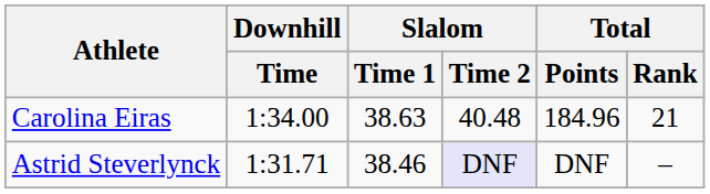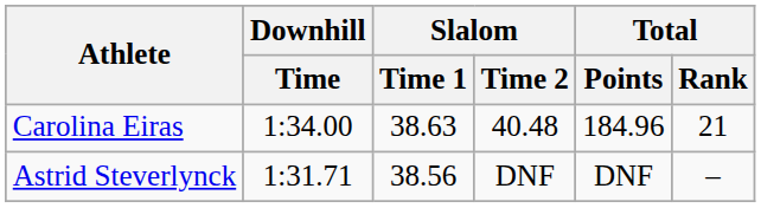 <table class="wikitable" style="font-size:90%">
 <tr>
 <th rowspan="2">Athlete</th>
 <th>Downhill</th>
 <th colspan="2">Slalom</th>
 <th colspan="2">Total</th>
 </tr>
 <tr>
 <th>Time</th>
 <th>Time 1</th>
 <th>Time 2</th>
 <th>Points</th>
 <th>Rank</th>
 </tr>
 <tr>
 <td><a href='#'>Carolina Eiras</a></td>
 <td align="center">1:34.00</td>
 <td align="center">38.63</td>
 <td align="center">40.48</td>
 <td align="center">184.96</td>
 <td align="center">21</td>
 </tr>
 <tr>
 <td><a href='#'>Astrid Steverlynck</a></td>
 <td align="center">1:31.71</td>
-<td align="center">38.46</td>
-<td align="center" style="background: lavender;">DNF</td>
+<td align="center">38.56</td>
+<td align="center">DNF</td>
 <td align="center">DNF</td>
 <td align="center">–</td>
 </tr>
 </table>
